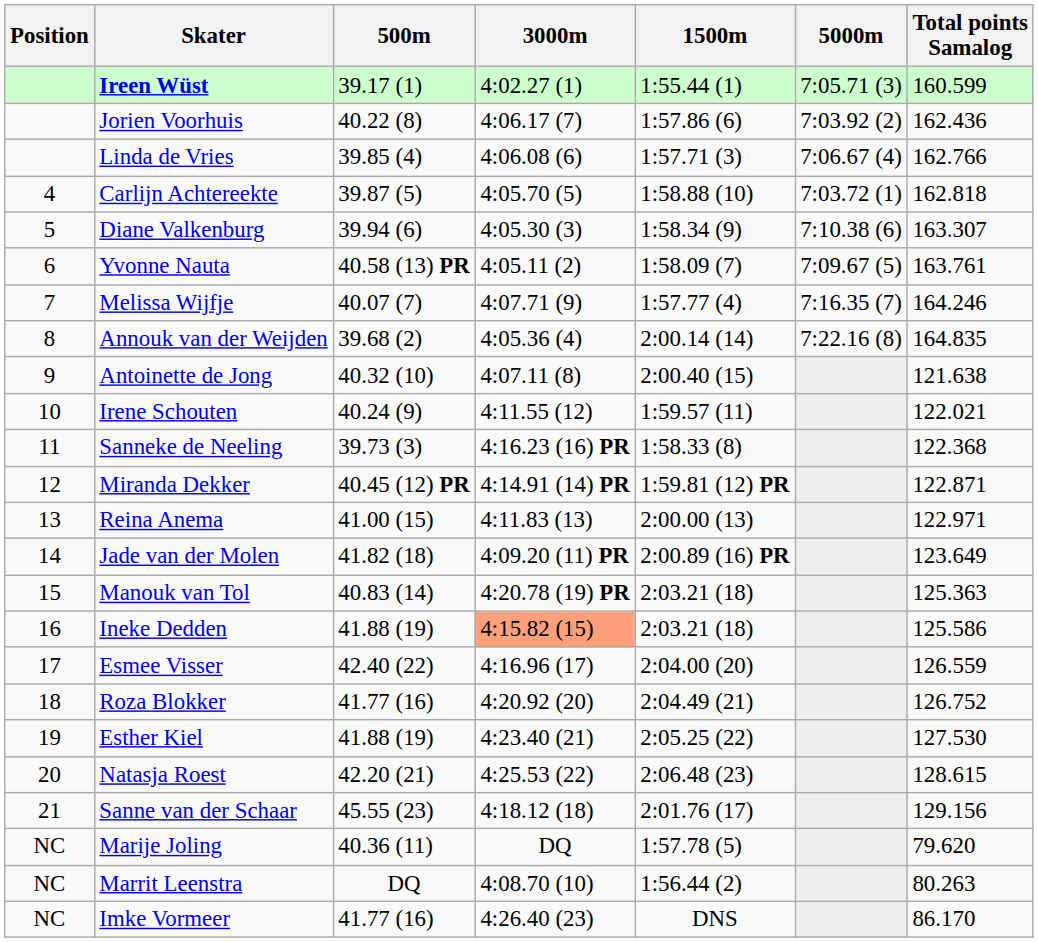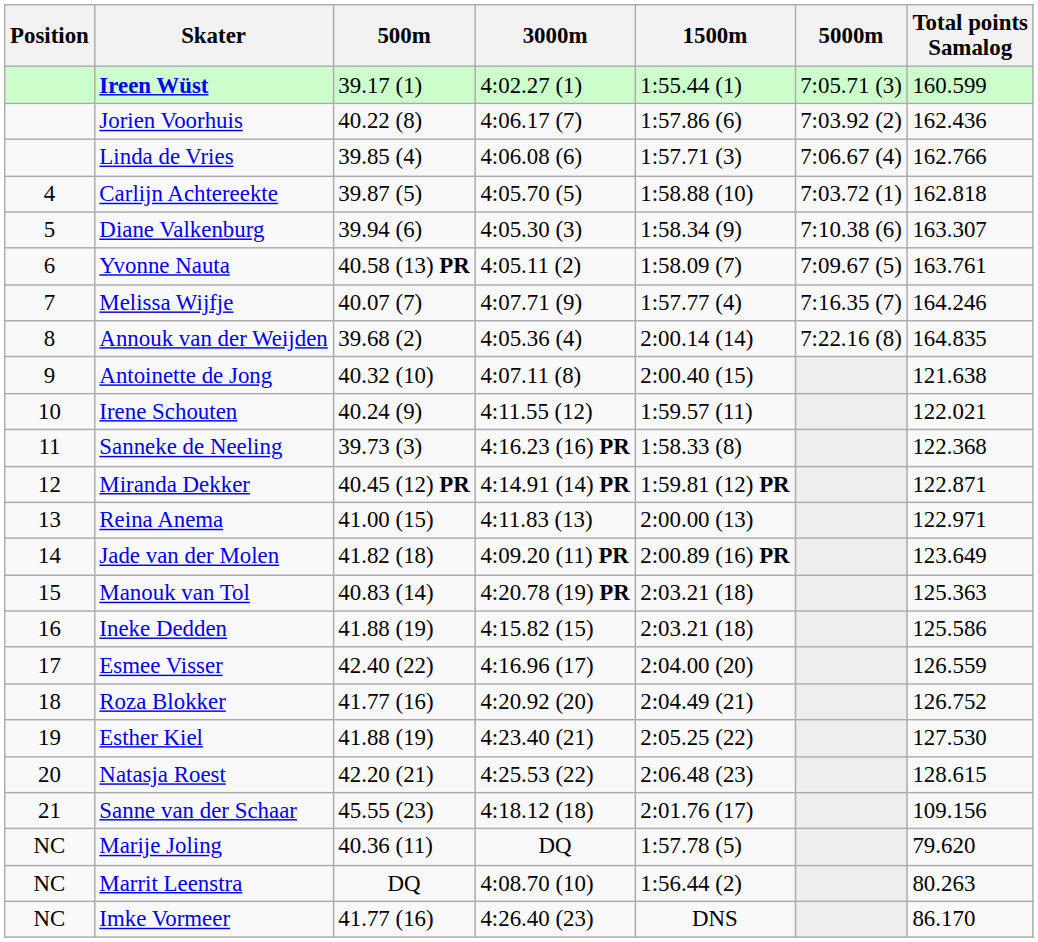 <table class="wikitable">
 <tr>
 <th>Position</th>
 <th>Skater</th>
 <th>500m</th>
 <th>3000m</th>
 <th>1500m</th>
 <th>5000m</th>
 <th>Total points <br> Samalog</th>
 </tr>
 <tr bgcolor=ccffcc>
 <td style="text-align:center"></td>
 <td><strong><a href='#'>Ireen Wüst</a></strong></td>
 <td>39.17 (1)</td>
 <td>4:02.27 (1)</td>
 <td>1:55.44 (1)</td>
 <td>7:05.71 (3)</td>
 <td>160.599</td>
 </tr>
 <tr>
 <td style="text-align:center"></td>
 <td><a href='#'>Jorien Voorhuis</a></td>
 <td>40.22 (8)</td>
 <td>4:06.17 (7)</td>
 <td>1:57.86 (6)</td>
 <td>7:03.92 (2)</td>
 <td>162.436</td>
 </tr>
 <tr>
 <td style="text-align:center"></td>
 <td><a href='#'>Linda de Vries</a></td>
 <td>39.85 (4)</td>
 <td>4:06.08 (6)</td>
 <td>1:57.71 (3)</td>
 <td>7:06.67 (4)</td>
 <td>162.766</td>
 </tr>
 <tr>
 <td style="text-align:center">4</td>
 <td><a href='#'>Carlijn Achtereekte</a></td>
 <td>39.87 (5)</td>
 <td>4:05.70 (5)</td>
 <td>1:58.88 (10)</td>
 <td>7:03.72 (1)</td>
 <td>162.818</td>
 </tr>
 <tr>
 <td style="text-align:center">5</td>
 <td><a href='#'>Diane Valkenburg</a></td>
 <td>39.94 (6)</td>
 <td>4:05.30 (3)</td>
 <td>1:58.34 (9)</td>
 <td>7:10.38 (6)</td>
 <td>163.307</td>
 </tr>
 <tr>
 <td style="text-align:center">6</td>
 <td><a href='#'>Yvonne Nauta</a></td>
 <td>40.58 (13) <strong>PR</strong></td>
 <td>4:05.11 (2)</td>
 <td>1:58.09 (7)</td>
 <td>7:09.67 (5)</td>
 <td>163.761</td>
 </tr>
 <tr>
 <td style="text-align:center">7</td>
 <td><a href='#'>Melissa Wijfje</a></td>
 <td>40.07 (7)</td>
 <td>4:07.71 (9)</td>
 <td>1:57.77 (4)</td>
 <td>7:16.35 (7)</td>
 <td>164.246</td>
 </tr>
 <tr>
 <td style="text-align:center">8</td>
 <td><a href='#'>Annouk van der Weijden</a></td>
 <td>39.68 (2)</td>
 <td>4:05.36 (4)</td>
 <td>2:00.14 (14)</td>
 <td>7:22.16 (8)</td>
 <td>164.835</td>
 </tr>
 <tr>
 <td style="text-align:center">9</td>
 <td><a href='#'>Antoinette de Jong</a></td>
 <td>40.32 (10)</td>
 <td>4:07.11 (8)</td>
 <td>2:00.40 (15)</td>
 <td bgcolor=#EEEEEE></td>
 <td>121.638</td>
 </tr>
 <tr>
 <td style="text-align:center">10</td>
 <td><a href='#'>Irene Schouten</a></td>
 <td>40.24 (9)</td>
 <td>4:11.55 (12)</td>
 <td>1:59.57 (11)</td>
 <td bgcolor=#EEEEEE></td>
 <td>122.021</td>
 </tr>
 <tr>
 <td style="text-align:center">11</td>
 <td><a href='#'>Sanneke de Neeling</a></td>
 <td>39.73 (3)</td>
 <td>4:16.23 (16) <strong>PR</strong></td>
 <td>1:58.33 (8)</td>
 <td bgcolor=#EEEEEE></td>
 <td>122.368</td>
 </tr>
 <tr>
 <td style="text-align:center">12</td>
 <td><a href='#'>Miranda Dekker</a></td>
 <td>40.45 (12) <strong>PR</strong></td>
 <td>4:14.91 (14) <strong>PR</strong></td>
 <td>1:59.81 (12) <strong>PR</strong></td>
 <td bgcolor=#EEEEEE></td>
 <td>122.871</td>
 </tr>
 <tr>
 <td style="text-align:center">13</td>
 <td><a href='#'>Reina Anema</a></td>
 <td>41.00 (15)</td>
 <td>4:11.83 (13)</td>
 <td>2:00.00 (13)</td>
 <td bgcolor=#EEEEEE></td>
 <td>122.971</td>
 </tr>
 <tr>
 <td style="text-align:center">14</td>
 <td><a href='#'>Jade van der Molen</a></td>
 <td>41.82 (18)</td>
 <td>4:09.20 (11) <strong>PR</strong></td>
 <td>2:00.89 (16) <strong>PR</strong></td>
 <td bgcolor=#EEEEEE></td>
 <td>123.649</td>
 </tr>
 <tr>
 <td style="text-align:center">15</td>
 <td><a href='#'>Manouk van Tol</a></td>
 <td>40.83 (14)</td>
 <td>4:20.78 (19) <strong>PR</strong></td>
 <td>2:03.21 (18)</td>
 <td bgcolor=#EEEEEE></td>
 <td>125.363</td>
 </tr>
 <tr>
 <td style="text-align:center">16</td>
 <td><a href='#'>Ineke Dedden</a></td>
 <td>41.88 (19)</td>
-<td style="background: lightsalmon;">4:15.82 (15)</td>
+<td>4:15.82 (15)</td>
 <td>2:03.21 (18)</td>
 <td bgcolor=#EEEEEE></td>
 <td>125.586</td>
 </tr>
 <tr>
 <td style="text-align:center">17</td>
 <td><a href='#'>Esmee Visser</a></td>
 <td>42.40 (22)</td>
 <td>4:16.96 (17)</td>
 <td>2:04.00 (20)</td>
 <td bgcolor=#EEEEEE></td>
 <td>126.559</td>
 </tr>
 <tr>
 <td style="text-align:center">18</td>
 <td><a href='#'>Roza Blokker</a></td>
 <td>41.77 (16)</td>
 <td>4:20.92 (20)</td>
 <td>2:04.49 (21)</td>
 <td bgcolor=#EEEEEE></td>
 <td>126.752</td>
 </tr>
 <tr>
 <td style="text-align:center">19</td>
 <td><a href='#'>Esther Kiel</a></td>
 <td>41.88 (19)</td>
 <td>4:23.40 (21)</td>
 <td>2:05.25 (22)</td>
 <td bgcolor=#EEEEEE></td>
 <td>127.530</td>
 </tr>
 <tr>
 <td style="text-align:center">20</td>
 <td><a href='#'>Natasja Roest</a></td>
 <td>42.20 (21)</td>
 <td>4:25.53 (22)</td>
 <td>2:06.48 (23)</td>
 <td bgcolor=#EEEEEE></td>
 <td>128.615</td>
 </tr>
 <tr>
 <td style="text-align:center">21</td>
 <td><a href='#'>Sanne van der Schaar</a></td>
 <td>45.55 (23)</td>
 <td>4:18.12 (18)</td>
 <td>2:01.76 (17)</td>
 <td bgcolor=#EEEEEE></td>
-<td>129.156</td>
+<td>109.156</td>
 </tr>
 <tr>
 <td style="text-align:center">NC</td>
 <td><a href='#'>Marije Joling</a></td>
 <td>40.36 (11)</td>
 <td style="text-align:center">DQ</td>
 <td>1:57.78 (5)</td>
 <td bgcolor=#EEEEEE></td>
 <td>79.620</td>
 </tr>
 <tr>
 <td style="text-align:center">NC</td>
 <td><a href='#'>Marrit Leenstra</a></td>
 <td style="text-align:center">DQ</td>
 <td>4:08.70 (10)</td>
 <td>1:56.44 (2)</td>
 <td bgcolor=#EEEEEE></td>
 <td>80.263</td>
 </tr>
 <tr>
 <td style="text-align:center">NC</td>
 <td><a href='#'>Imke Vormeer</a></td>
 <td>41.77 (16)</td>
 <td>4:26.40 (23)</td>
 <td style="text-align:center">DNS </td>
 <td bgcolor=#EEEEEE></td>
 <td>86.170</td>
 </tr>
 </table>
